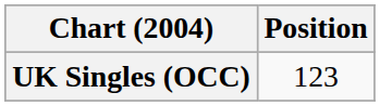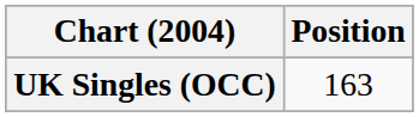 <table class="wikitable plainrowheaders" style="text-align:center">
 <tr>
 <th scope="col">Chart (2004)</th>
 <th scope="col">Position</th>
 </tr>
 <tr>
 <th scope="row">UK Singles (OCC)</th>
-<td>123</td>
+<td>163</td>
 </tr>
 </table>
